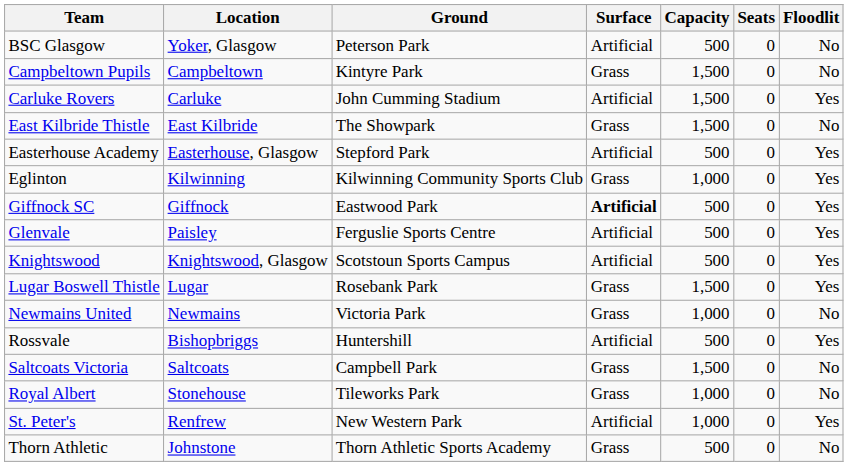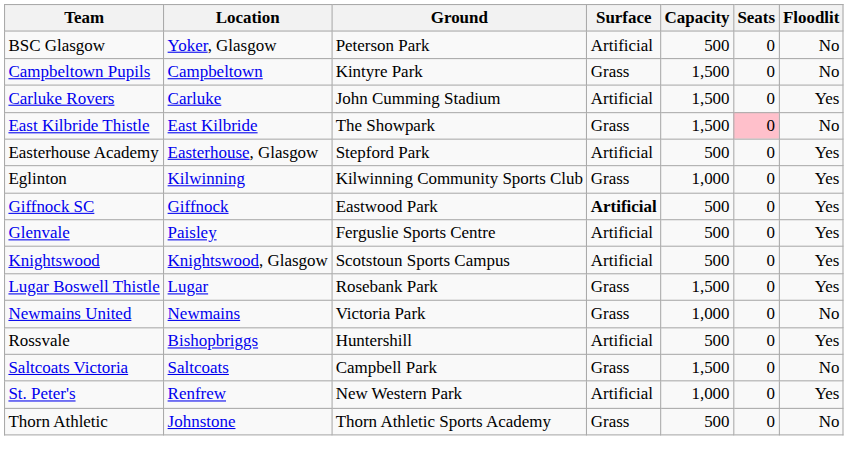 <table class="wikitable sortable">
 <tr>
 <th>Team</th>
 <th>Location</th>
 <th>Ground</th>
 <th>Surface</th>
 <th data-sort-type="number">Capacity</th>
 <th data-sort-type="number">Seats</th>
 <th>Floodlit</th>
 </tr>
 <tr>
 <td>BSC Glasgow</td>
 <td><a href='#'>Yoker</a>, Glasgow</td>
 <td>Peterson Park</td>
 <td>Artificial</td>
 <td align=right>500</td>
 <td align=right>0</td>
 <td align=right>No</td>
 </tr>
 <tr>
 <td><a href='#'>Campbeltown Pupils</a></td>
 <td><a href='#'>Campbeltown</a></td>
 <td>Kintyre Park</td>
 <td>Grass</td>
 <td align=right>1,500</td>
 <td align=right>0</td>
 <td align=right>No</td>
 </tr>
 <tr>
 <td><a href='#'>Carluke Rovers</a> </td>
 <td><a href='#'>Carluke</a></td>
 <td>John Cumming Stadium</td>
 <td>Artificial</td>
 <td align=right>1,500</td>
 <td align=right>0</td>
 <td align=right>Yes</td>
 </tr>
 <tr>
 <td><a href='#'>East Kilbride Thistle</a></td>
 <td><a href='#'>East Kilbride</a></td>
 <td>The Showpark</td>
 <td>Grass</td>
 <td align=right>1,500</td>
-<td align=right>0</td>
+<td align=right style="background: pink;">0</td>
 <td align=right>No</td>
 </tr>
 <tr>
 <td>Easterhouse Academy</td>
 <td><a href='#'>Easterhouse</a>, Glasgow</td>
 <td>Stepford Park</td>
 <td>Artificial</td>
 <td align=right>500</td>
 <td align=right>0</td>
 <td align=right>Yes</td>
 </tr>
 <tr>
 <td>Eglinton</td>
 <td><a href='#'>Kilwinning</a></td>
 <td>Kilwinning Community Sports Club</td>
 <td>Grass</td>
 <td align=right>1,000</td>
 <td align=right>0</td>
 <td align=right>Yes</td>
 </tr>
 <tr>
 <td><a href='#'>Giffnock SC</a></td>
 <td><a href='#'>Giffnock</a></td>
 <td>Eastwood Park</td>
 <td><strong>Artificial</strong></td>
 <td align=right>500</td>
 <td align=right>0</td>
 <td align=right>Yes</td>
 </tr>
 <tr>
 <td><a href='#'>Glenvale</a></td>
 <td><a href='#'>Paisley</a></td>
 <td>Ferguslie Sports Centre</td>
 <td>Artificial</td>
 <td align=right>500</td>
 <td align=right>0</td>
 <td align=right>Yes</td>
 </tr>
 <tr>
 <td><a href='#'>Knightswood</a></td>
 <td><a href='#'>Knightswood</a>, Glasgow</td>
 <td>Scotstoun Sports Campus</td>
 <td>Artificial</td>
 <td align=right>500</td>
 <td align=right>0</td>
 <td align=right>Yes</td>
 </tr>
 <tr>
 <td><a href='#'>Lugar Boswell Thistle</a></td>
 <td><a href='#'>Lugar</a></td>
 <td>Rosebank Park</td>
 <td>Grass</td>
 <td align=right>1,500</td>
 <td align=right>0</td>
 <td align=right>Yes</td>
 </tr>
 <tr>
 <td><a href='#'>Newmains United</a></td>
 <td><a href='#'>Newmains</a></td>
 <td>Victoria Park</td>
 <td>Grass</td>
 <td align=right>1,000</td>
 <td align=right>0</td>
 <td align=right>No</td>
 </tr>
 <tr>
 <td>Rossvale</td>
 <td><a href='#'>Bishopbriggs</a></td>
 <td>Huntershill</td>
 <td>Artificial</td>
 <td align=right>500</td>
 <td align=right>0</td>
 <td align=right>Yes</td>
 </tr>
 <tr>
 <td><a href='#'>Saltcoats Victoria</a></td>
 <td><a href='#'>Saltcoats</a></td>
 <td>Campbell Park</td>
 <td>Grass</td>
 <td align=right>1,500</td>
 <td align=right>0</td>
 <td align=right>No</td>
 </tr>
 <tr>
-<td><a href='#'>Royal Albert</a></td>
-<td><a href='#'>Stonehouse</a></td>
-<td>Tileworks Park</td>
-<td>Grass</td>
-<td align=right>1,000</td>
-<td align=right>0</td>
-<td align=right>No</td>
-</tr>
-<tr>
 <td><a href='#'>St. Peter's</a></td>
 <td><a href='#'>Renfrew</a></td>
 <td>New Western Park</td>
 <td>Artificial</td>
 <td align=right>1,000</td>
 <td align=right>0</td>
 <td align=right>Yes</td>
 </tr>
 <tr>
 <td>Thorn Athletic</td>
 <td><a href='#'>Johnstone</a></td>
 <td>Thorn Athletic Sports Academy</td>
 <td>Grass</td>
 <td align=right>500</td>
 <td align=right>0</td>
 <td align=right>No</td>
 </tr>
 </table>
